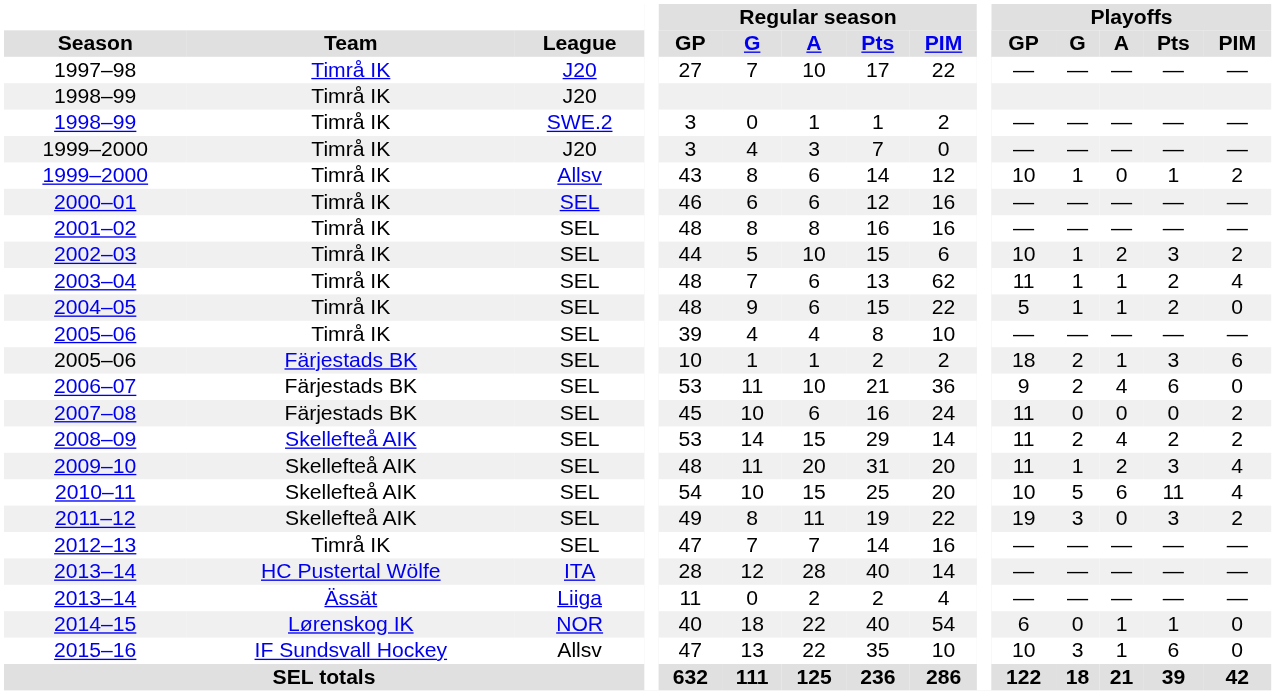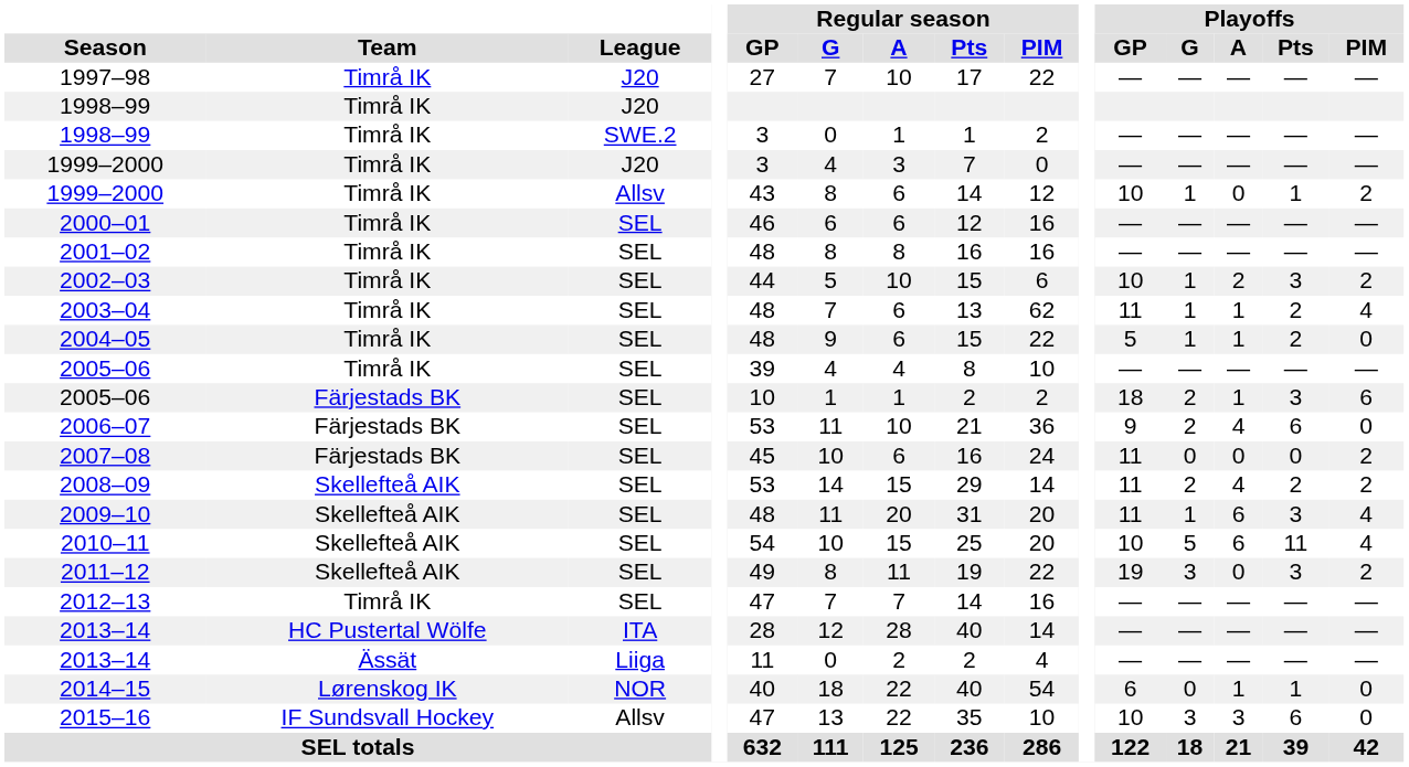 <table border="0" cellpadding="1" cellspacing="0" ID="Table3" style="text-align:center; width:60em">
 <tr bgcolor="#e0e0e0">
 <th colspan="3" bgcolor="#ffffff"> </th>
 <th rowspan="99" bgcolor="#ffffff"> </th>
 <th colspan="5">Regular season</th>
 <th rowspan="99" bgcolor="#ffffff"> </th>
 <th colspan="5">Playoffs</th>
 </tr>
 <tr bgcolor="#e0e0e0">
 <th>Season</th>
 <th>Team</th>
 <th>League</th>
 <th>GP</th>
 <th><a href='#'>G</a></th>
 <th><a href='#'>A</a></th>
 <th><a href='#'>Pts</a></th>
 <th><a href='#'>PIM</a></th>
 <th>GP</th>
 <th>G</th>
 <th>A</th>
 <th>Pts</th>
 <th>PIM</th>
 </tr>
 <tr>
 <td>1997–98</td>
 <td><a href='#'>Timrå IK</a></td>
 <td><a href='#'>J20</a></td>
 <td>27</td>
 <td>7</td>
 <td>10</td>
 <td>17</td>
 <td>22</td>
 <td>—</td>
 <td>—</td>
 <td>—</td>
 <td>—</td>
 <td>—</td>
 </tr>
 <tr bgcolor="#f0f0f0">
 <td>1998–99</td>
 <td>Timrå IK</td>
 <td>J20</td>
 <td></td>
 <td></td>
 <td></td>
 <td></td>
 <td></td>
 <td></td>
 <td></td>
 <td></td>
 <td></td>
 <td></td>
 </tr>
 <tr>
 <td><a href='#'>1998–99</a></td>
 <td>Timrå IK</td>
 <td><a href='#'>SWE.2</a></td>
 <td>3</td>
 <td>0</td>
 <td>1</td>
 <td>1</td>
 <td>2</td>
 <td>—</td>
 <td>—</td>
 <td>—</td>
 <td>—</td>
 <td>—</td>
 </tr>
 <tr bgcolor="#f0f0f0">
 <td>1999–2000</td>
 <td>Timrå IK</td>
 <td>J20</td>
 <td>3</td>
 <td>4</td>
 <td>3</td>
 <td>7</td>
 <td>0</td>
 <td>—</td>
 <td>—</td>
 <td>—</td>
 <td>—</td>
 <td>—</td>
 </tr>
 <tr>
 <td><a href='#'>1999–2000</a></td>
 <td>Timrå IK</td>
 <td><a href='#'>Allsv</a></td>
 <td>43</td>
 <td>8</td>
 <td>6</td>
 <td>14</td>
 <td>12</td>
 <td>10</td>
 <td>1</td>
 <td>0</td>
 <td>1</td>
 <td>2</td>
 </tr>
 <tr bgcolor="#f0f0f0">
 <td><a href='#'>2000–01</a></td>
 <td>Timrå IK</td>
 <td><a href='#'>SEL</a></td>
 <td>46</td>
 <td>6</td>
 <td>6</td>
 <td>12</td>
 <td>16</td>
 <td>—</td>
 <td>—</td>
 <td>—</td>
 <td>—</td>
 <td>—</td>
 </tr>
 <tr>
 <td><a href='#'>2001–02</a></td>
 <td>Timrå IK</td>
 <td>SEL</td>
 <td>48</td>
 <td>8</td>
 <td>8</td>
 <td>16</td>
 <td>16</td>
 <td>—</td>
 <td>—</td>
 <td>—</td>
 <td>—</td>
 <td>—</td>
 </tr>
 <tr bgcolor="#f0f0f0">
 <td><a href='#'>2002–03</a></td>
 <td>Timrå IK</td>
 <td>SEL</td>
 <td>44</td>
 <td>5</td>
 <td>10</td>
 <td>15</td>
 <td>6</td>
 <td>10</td>
 <td>1</td>
 <td>2</td>
 <td>3</td>
 <td>2</td>
 </tr>
 <tr>
 <td><a href='#'>2003–04</a></td>
 <td>Timrå IK</td>
 <td>SEL</td>
 <td>48</td>
 <td>7</td>
 <td>6</td>
 <td>13</td>
 <td>62</td>
 <td>11</td>
 <td>1</td>
 <td>1</td>
 <td>2</td>
 <td>4</td>
 </tr>
 <tr bgcolor="#f0f0f0">
 <td><a href='#'>2004–05</a></td>
 <td>Timrå IK</td>
 <td>SEL</td>
 <td>48</td>
 <td>9</td>
 <td>6</td>
 <td>15</td>
 <td>22</td>
 <td>5</td>
 <td>1</td>
 <td>1</td>
 <td>2</td>
 <td>0</td>
 </tr>
 <tr>
 <td><a href='#'>2005–06</a></td>
 <td>Timrå IK</td>
 <td>SEL</td>
 <td>39</td>
 <td>4</td>
 <td>4</td>
 <td>8</td>
 <td>10</td>
 <td>—</td>
 <td>—</td>
 <td>—</td>
 <td>—</td>
 <td>—</td>
 </tr>
 <tr bgcolor="#f0f0f0">
 <td>2005–06</td>
 <td><a href='#'>Färjestads BK</a></td>
 <td>SEL</td>
 <td>10</td>
 <td>1</td>
 <td>1</td>
 <td>2</td>
 <td>2</td>
 <td>18</td>
 <td>2</td>
 <td>1</td>
 <td>3</td>
 <td>6</td>
 </tr>
 <tr>
 <td><a href='#'>2006–07</a></td>
 <td>Färjestads BK</td>
 <td>SEL</td>
 <td>53</td>
 <td>11</td>
 <td>10</td>
 <td>21</td>
 <td>36</td>
 <td>9</td>
 <td>2</td>
 <td>4</td>
 <td>6</td>
 <td>0</td>
 </tr>
 <tr bgcolor="#f0f0f0">
 <td><a href='#'>2007–08</a></td>
 <td>Färjestads BK</td>
 <td>SEL</td>
 <td>45</td>
 <td>10</td>
 <td>6</td>
 <td>16</td>
 <td>24</td>
 <td>11</td>
 <td>0</td>
 <td>0</td>
 <td>0</td>
 <td>2</td>
 </tr>
 <tr>
 <td><a href='#'>2008–09</a></td>
 <td><a href='#'>Skellefteå AIK</a></td>
 <td>SEL</td>
 <td>53</td>
 <td>14</td>
 <td>15</td>
 <td>29</td>
 <td>14</td>
 <td>11</td>
 <td>2</td>
 <td>4</td>
 <td>2</td>
 <td>2</td>
 </tr>
 <tr bgcolor="#f0f0f0">
 <td><a href='#'>2009–10</a></td>
 <td>Skellefteå AIK</td>
 <td>SEL</td>
 <td>48</td>
 <td>11</td>
 <td>20</td>
 <td>31</td>
 <td>20</td>
 <td>11</td>
 <td>1</td>
-<td>2</td>
+<td>6</td>
 <td>3</td>
 <td>4</td>
 </tr>
 <tr>
 <td><a href='#'>2010–11</a></td>
 <td>Skellefteå AIK</td>
 <td>SEL</td>
 <td>54</td>
 <td>10</td>
 <td>15</td>
 <td>25</td>
 <td>20</td>
 <td>10</td>
 <td>5</td>
 <td>6</td>
 <td>11</td>
 <td>4</td>
 </tr>
 <tr bgcolor="#f0f0f0">
 <td><a href='#'>2011–12</a></td>
 <td>Skellefteå AIK</td>
 <td>SEL</td>
 <td>49</td>
 <td>8</td>
 <td>11</td>
 <td>19</td>
 <td>22</td>
 <td>19</td>
 <td>3</td>
 <td>0</td>
 <td>3</td>
 <td>2</td>
 </tr>
 <tr>
 <td><a href='#'>2012–13</a></td>
 <td>Timrå IK</td>
 <td>SEL</td>
 <td>47</td>
 <td>7</td>
 <td>7</td>
 <td>14</td>
 <td>16</td>
 <td>—</td>
 <td>—</td>
 <td>—</td>
 <td>—</td>
 <td>—</td>
 </tr>
 <tr bgcolor="#f0f0f0">
 <td><a href='#'>2013–14</a></td>
 <td><a href='#'>HC Pustertal Wölfe</a></td>
 <td><a href='#'>ITA</a></td>
 <td>28</td>
 <td>12</td>
 <td>28</td>
 <td>40</td>
 <td>14</td>
 <td>—</td>
 <td>—</td>
 <td>—</td>
 <td>—</td>
 <td>—</td>
 </tr>
 <tr>
 <td><a href='#'>2013–14</a></td>
 <td><a href='#'>Ässät</a></td>
 <td><a href='#'>Liiga</a></td>
 <td>11</td>
 <td>0</td>
 <td>2</td>
 <td>2</td>
 <td>4</td>
 <td>—</td>
 <td>—</td>
 <td>—</td>
 <td>—</td>
 <td>—</td>
 </tr>
 <tr bgcolor="#f0f0f0">
 <td><a href='#'>2014–15</a></td>
 <td><a href='#'>Lørenskog IK</a></td>
 <td><a href='#'>NOR</a></td>
 <td>40</td>
 <td>18</td>
 <td>22</td>
 <td>40</td>
 <td>54</td>
 <td>6</td>
 <td>0</td>
 <td>1</td>
 <td>1</td>
 <td>0</td>
 </tr>
 <tr>
 <td><a href='#'>2015–16</a></td>
 <td><a href='#'>IF Sundsvall Hockey</a></td>
 <td>Allsv</td>
 <td>47</td>
 <td>13</td>
 <td>22</td>
 <td>35</td>
 <td>10</td>
 <td>10</td>
 <td>3</td>
-<td>1</td>
+<td>3</td>
 <td>6</td>
 <td>0</td>
 </tr>
 <tr bgcolor="#e0e0e0">
 <th colspan="3">SEL totals</th>
 <th>632</th>
 <th>111</th>
 <th>125</th>
 <th>236</th>
 <th>286</th>
 <th>122</th>
 <th>18</th>
 <th>21</th>
 <th>39</th>
 <th>42</th>
 </tr>
 </table>
